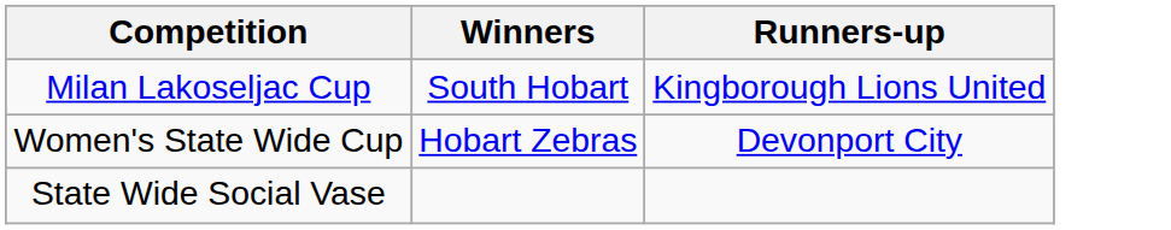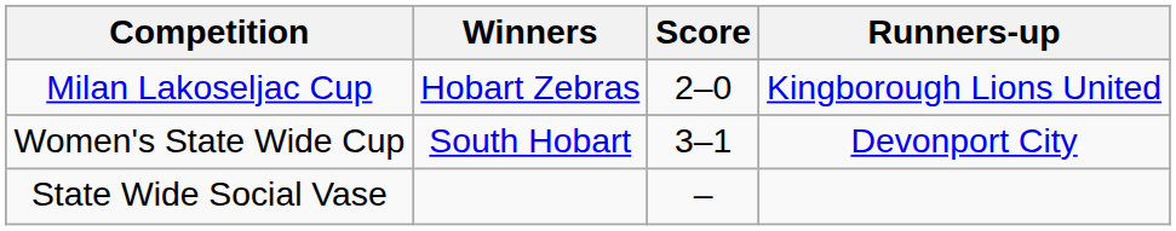 <table class="wikitable" style="text-align:center">
 <tr>
 <th>Competition</th>
 <th>Winners</th>
+<th>Score</th>
 <th>Runners-up</th>
 </tr>
 <tr>
 <td><a href='#'>Milan Lakoseljac Cup</a></td>
-<td><a href='#'>South Hobart</a></td>
+<td><a href='#'>Hobart Zebras</a></td>
+<td>2–0</td>
 <td><a href='#'>Kingborough Lions United</a></td>
 </tr>
 <tr>
 <td>Women's State Wide Cup</td>
-<td><a href='#'>Hobart Zebras</a></td>
+<td><a href='#'>South Hobart</a></td>
+<td>3–1</td>
 <td><a href='#'>Devonport City</a></td>
 </tr>
 <tr>
 <td>State Wide Social Vase</td>
 <td></td>
+<td>–</td>
 <td></td>
 </tr>
 </table>
